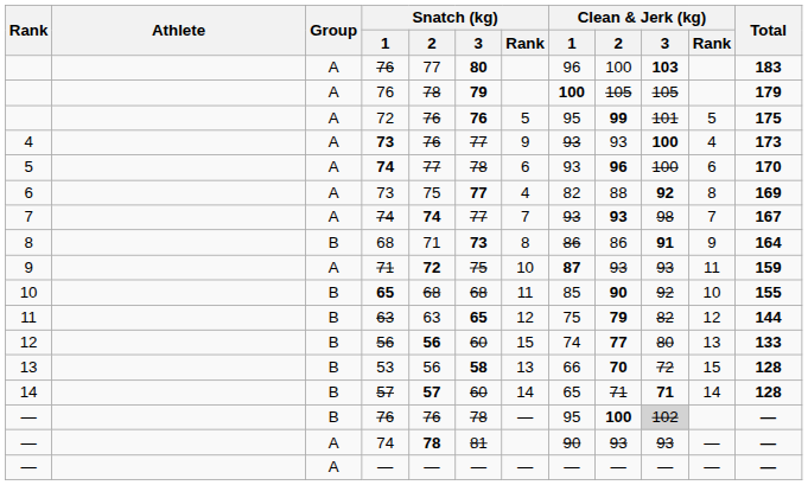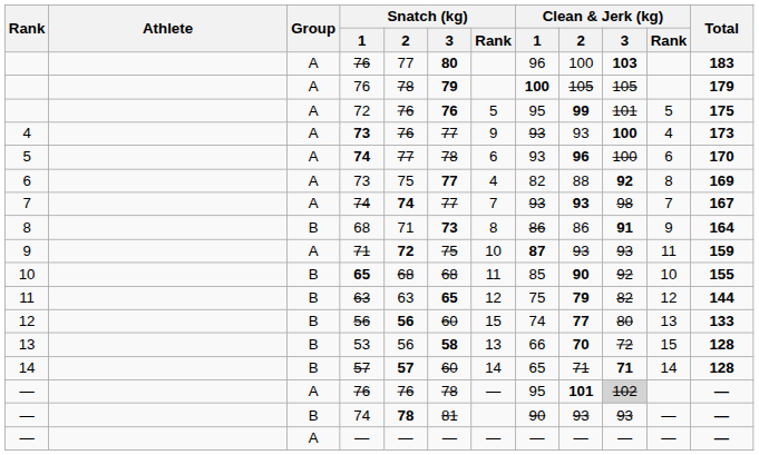 <table class = "wikitable" style="text-align:center;">
 <tr>
 <th rowspan=2 width=40>Rank</th>
 <th rowspan=2 width=250>Athlete</th>
 <th rowspan=2 width=50>Group</th>
 <th colspan=4>Snatch (kg)</th>
 <th colspan=4>Clean & Jerk (kg)</th>
 <th rowspan=2 width=60>Total</th>
 </tr>
 <tr>
 <th width=40>1</th>
 <th width=40>2</th>
 <th width=40>3</th>
 <th width=40>Rank</th>
 <th width=40>1</th>
 <th width=40>2</th>
 <th width=40>3</th>
 <th width=40>Rank</th>
 </tr>
 <tr>
 <td></td>
 <td align=left></td>
 <td>A</td>
 <td><s>76</s></td>
 <td>77</td>
 <td><strong>80</strong></td>
 <td></td>
 <td>96</td>
 <td>100</td>
 <td><strong>103</strong></td>
 <td></td>
 <td><strong>183</strong></td>
 </tr>
 <tr>
 <td></td>
 <td align=left></td>
 <td>A</td>
 <td>76</td>
 <td><s>78</s></td>
 <td><strong>79</strong></td>
 <td></td>
 <td><strong>100</strong></td>
 <td><s>105</s></td>
 <td><s>105</s></td>
 <td></td>
 <td><strong>179</strong></td>
 </tr>
 <tr>
 <td></td>
 <td align=left></td>
 <td>A</td>
 <td>72</td>
 <td><s>76</s></td>
 <td><strong>76</strong></td>
 <td>5</td>
 <td>95</td>
 <td><strong>99</strong></td>
 <td><s>101</s></td>
 <td>5</td>
 <td><strong>175</strong></td>
 </tr>
 <tr>
 <td>4</td>
 <td align=left></td>
 <td>A</td>
 <td><strong>73</strong></td>
 <td><s>76</s></td>
 <td><s>77</s></td>
 <td>9</td>
 <td><s>93</s></td>
 <td>93</td>
 <td><strong>100</strong></td>
 <td>4</td>
 <td><strong>173</strong></td>
 </tr>
 <tr>
 <td>5</td>
 <td align=left></td>
 <td>A</td>
 <td><strong>74</strong></td>
 <td><s>77</s></td>
 <td><s>78</s></td>
 <td>6</td>
 <td>93</td>
 <td><strong>96</strong></td>
 <td><s>100</s></td>
 <td>6</td>
 <td><strong>170</strong></td>
 </tr>
 <tr>
 <td>6</td>
 <td align=left></td>
 <td>A</td>
 <td>73</td>
 <td>75</td>
 <td><strong>77</strong></td>
 <td>4</td>
 <td>82</td>
 <td>88</td>
 <td><strong>92</strong></td>
 <td>8</td>
 <td><strong>169</strong></td>
 </tr>
 <tr>
 <td>7</td>
 <td align=left></td>
 <td>A</td>
 <td><s>74</s></td>
 <td><strong>74</strong></td>
 <td><s>77</s></td>
 <td>7</td>
 <td><s>93</s></td>
 <td><strong>93</strong></td>
 <td><s>98</s></td>
 <td>7</td>
 <td><strong>167</strong></td>
 </tr>
 <tr>
 <td>8</td>
 <td align=left></td>
 <td>B</td>
 <td>68</td>
 <td>71</td>
 <td><strong>73</strong></td>
 <td>8</td>
 <td><s>86</s></td>
 <td>86</td>
 <td><strong>91</strong></td>
 <td>9</td>
 <td><strong>164</strong></td>
 </tr>
 <tr>
 <td>9</td>
 <td align=left></td>
 <td>A</td>
 <td><s>71</s></td>
 <td><strong>72</strong></td>
 <td><s>75</s></td>
 <td>10</td>
 <td><strong>87</strong></td>
 <td><s>93</s></td>
 <td><s>93</s></td>
 <td>11</td>
 <td><strong>159</strong></td>
 </tr>
 <tr>
 <td>10</td>
 <td align=left></td>
 <td>B</td>
 <td><strong>65</strong></td>
 <td><s>68</s></td>
 <td><s>68</s></td>
 <td>11</td>
 <td>85</td>
 <td><strong>90</strong></td>
 <td><s>92</s></td>
 <td>10</td>
 <td><strong>155</strong></td>
 </tr>
 <tr>
 <td>11</td>
 <td align=left></td>
 <td>B</td>
 <td><s>63</s></td>
 <td>63</td>
 <td><strong>65</strong></td>
 <td>12</td>
 <td>75</td>
 <td><strong>79</strong></td>
 <td><s>82</s></td>
 <td>12</td>
 <td><strong>144</strong></td>
 </tr>
 <tr>
 <td>12</td>
 <td align=left></td>
 <td>B</td>
 <td><s>56</s></td>
 <td><strong>56</strong></td>
 <td><s>60</s></td>
 <td>15</td>
 <td>74</td>
 <td><strong>77</strong></td>
 <td><s>80</s></td>
 <td>13</td>
 <td><strong>133</strong></td>
 </tr>
 <tr>
 <td>13</td>
 <td align=left></td>
 <td>B</td>
 <td>53</td>
 <td>56</td>
 <td><strong>58</strong></td>
 <td>13</td>
 <td>66</td>
 <td><strong>70</strong></td>
 <td><s>72</s></td>
 <td>15</td>
 <td><strong>128</strong></td>
 </tr>
 <tr>
 <td>14</td>
 <td align=left></td>
 <td>B</td>
 <td><s>57</s></td>
 <td><strong>57</strong></td>
 <td><s>60</s></td>
 <td>14</td>
 <td>65</td>
 <td><s>71</s></td>
 <td><strong>71</strong></td>
 <td>14</td>
 <td><strong>128</strong></td>
 </tr>
 <tr>
 <td>—</td>
 <td align=left></td>
-<td>B</td>
+<td>A</td>
 <td><s>76</s></td>
 <td><s>76</s></td>
 <td><s>78</s></td>
 <td>—</td>
 <td>95</td>
-<td><strong>100</strong></td>
+<td><strong>101</strong></td>
 <td style="background: lightgrey;"><s>102</s></td>
 <td></td>
 <td><strong>—</strong></td>
 </tr>
 <tr>
 <td>—</td>
 <td align=left></td>
-<td>A</td>
+<td>B</td>
 <td>74</td>
 <td><strong>78</strong></td>
 <td><s>81</s></td>
 <td></td>
 <td><s>90</s></td>
 <td><s>93</s></td>
 <td><s>93</s></td>
 <td>—</td>
 <td><strong>—</strong></td>
 </tr>
 <tr>
 <td>—</td>
 <td align=left></td>
 <td>A</td>
 <td>—</td>
 <td>—</td>
 <td>—</td>
 <td>—</td>
 <td>—</td>
 <td>—</td>
 <td>—</td>
 <td>—</td>
 <td><strong>—</strong></td>
 </tr>
 </table>
